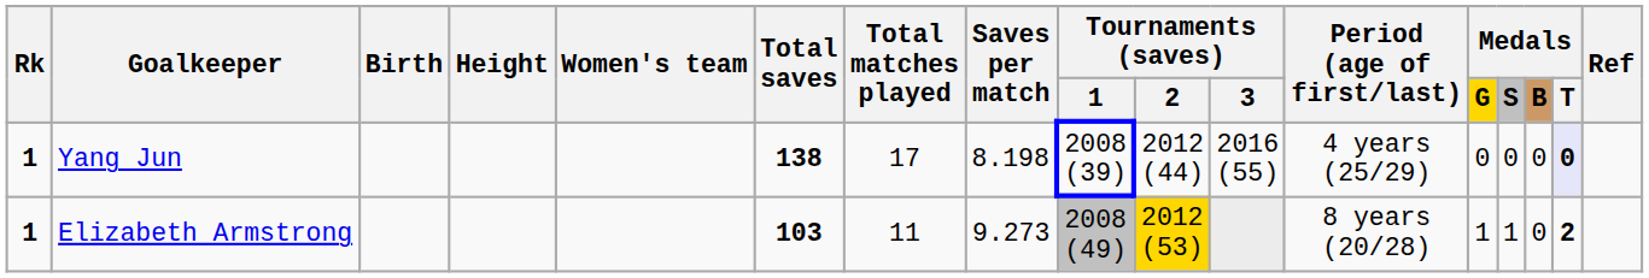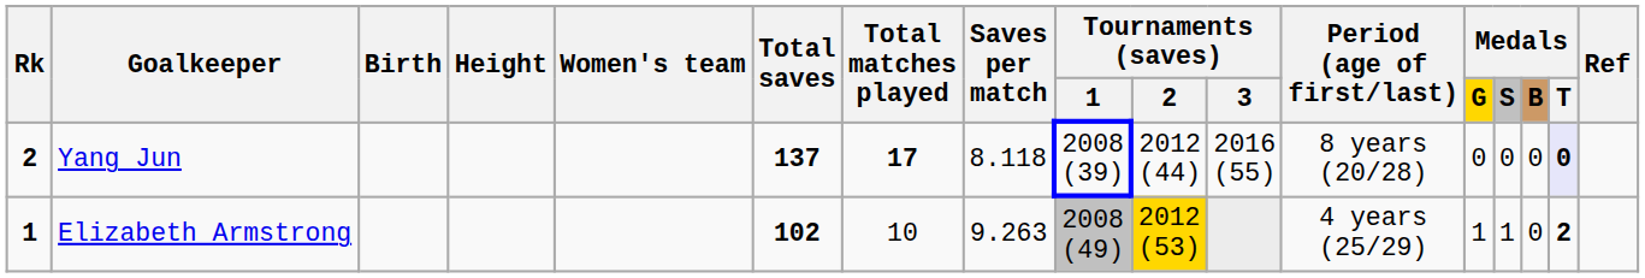 <table class="wikitable sortable" style="text-align: center; font-size: 80%; margin-left: 1em;">
 <tr>
 <th rowspan="2">Rk</th>
 <th rowspan="2">Goalkeeper</th>
 <th rowspan="2">Birth</th>
 <th rowspan="2">Height</th>
 <th rowspan="2">Women's team</th>
 <th rowspan="2">Total<br>saves</th>
 <th rowspan="2">Total<br>matches<br>played</th>
 <th rowspan="2">Saves<br>per<br>match</th>
 <th colspan="3">Tournaments<br>(saves)</th>
 <th rowspan="2">Period<br>(age of<br>first/last)</th>
 <th colspan="4">Medals</th>
 <th rowspan="2" class="unsortable">Ref</th>
 </tr>
 <tr>
 <th>1</th>
 <th class="unsortable">2</th>
 <th class="unsortable">3</th>
 <th style="background-color: gold;">G</th>
 <th style="background-color: silver;">S</th>
 <th style="background-color: #cc9966;">B</th>
 <th>T</th>
 </tr>
 <tr>
-<td><strong>1</strong></td>
+<td><strong>2</strong></td>
 <td style="text-align: left;" data-sort-value="Yang, Jun"><a href='#'>Yang Jun</a></td>
 <td></td>
 <td></td>
 <td style="text-align: left;"></td>
-<td><strong>138</strong></td>
-<td>17</td>
-<td>8.198</td>
+<td><strong>137</strong></td>
+<td><strong>17</strong></td>
+<td>8.118</td>
 <td style="border: 2px solid blue;">2008<br>(39)</td>
 <td>2012<br>(44)</td>
 <td>2016<br>(55)</td>
-<td>4 years<br>(25/29)</td>
+<td>8 years<br>(20/28)</td>
 <td>0</td>
 <td>0</td>
 <td>0</td>
 <td style="background: lavender;"><strong>0</strong></td>
 <td></td>
 </tr>
 <tr>
 <td><strong>1</strong></td>
 <td style="text-align: left;" data-sort-value="Armstrong, Elizabeth"><a href='#'>Elizabeth Armstrong</a></td>
 <td></td>
 <td></td>
 <td style="text-align: left;"></td>
-<td><strong>103</strong></td>
-<td>11</td>
-<td>9.273</td>
+<td><strong>102</strong></td>
+<td>10</td>
+<td>9.263</td>
 <td style="background-color: silver;">2008<br>(49)</td>
 <td style="background-color: gold;">2012<br>(53)</td>
 <td style="background-color: #ececec;"></td>
-<td>8 years<br>(20/28)</td>
+<td>4 years<br>(25/29)</td>
 <td>1</td>
 <td>1</td>
 <td>0</td>
 <td><strong>2</strong></td>
 <td></td>
 </tr>
 </table>
